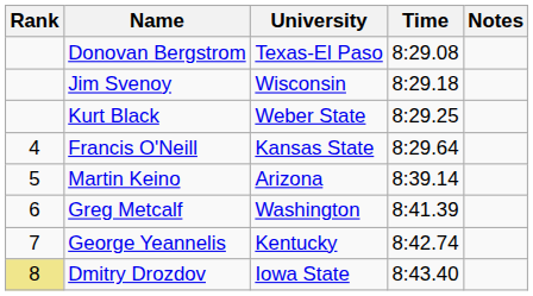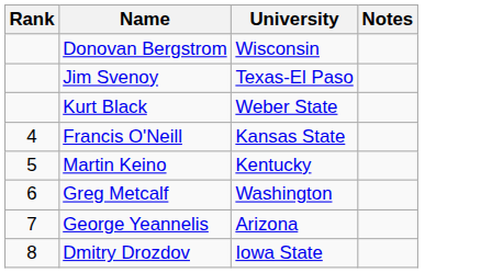 <table class="wikitable sortable" style="text-align:center">
 <tr>
 <th>Rank</th>
 <th>Name</th>
 <th>University</th>
-<th>Time</th>
 <th>Notes</th>
 </tr>
 <tr>
 <td></td>
 <td align=left><a href='#'>Donovan Bergstrom</a></td>
-<td align=left><a href='#'>Texas-El Paso</a></td>
-<td>8:29.08</td>
+<td align="left"><a href='#'>Wisconsin</a></td>
 <td></td>
 </tr>
 <tr>
 <td></td>
 <td align=left><a href='#'>Jim Svenoy</a> </td>
-<td align="left"><a href='#'>Wisconsin</a></td>
-<td>8:29.18</td>
+<td align=left><a href='#'>Texas-El Paso</a></td>
 <td></td>
 </tr>
 <tr>
 <td></td>
 <td align=left><a href='#'>Kurt Black</a></td>
 <td align="left"><a href='#'>Weber State</a></td>
-<td>8:29.25</td>
 <td></td>
 </tr>
 <tr>
 <td>4</td>
 <td align=left><a href='#'>Francis O'Neill</a></td>
 <td align="left"><a href='#'>Kansas State</a></td>
-<td>8:29.64</td>
 <td></td>
 </tr>
 <tr>
 <td>5</td>
 <td align=left><a href='#'>Martin Keino</a> </td>
-<td align="left"><a href='#'>Arizona</a></td>
-<td>8:39.14</td>
+<td align="left"><a href='#'>Kentucky</a></td>
 <td></td>
 </tr>
 <tr>
 <td>6</td>
 <td align=left><a href='#'>Greg Metcalf</a></td>
 <td align="left"><a href='#'>Washington</a></td>
-<td>8:41.39</td>
 <td></td>
 </tr>
 <tr>
 <td>7</td>
 <td align=left><a href='#'>George Yeannelis</a></td>
-<td align="left"><a href='#'>Kentucky</a></td>
-<td>8:42.74</td>
+<td align="left"><a href='#'>Arizona</a></td>
 <td></td>
 </tr>
 <tr>
-<td style="background: khaki;">8</td>
+<td>8</td>
 <td align=left><a href='#'>Dmitry Drozdov</a></td>
 <td align="left"><a href='#'>Iowa State</a></td>
-<td>8:43.40</td>
 <td></td>
 </tr>
 </table>
